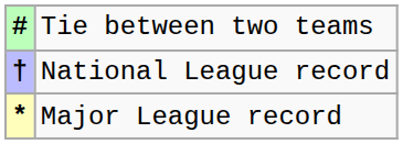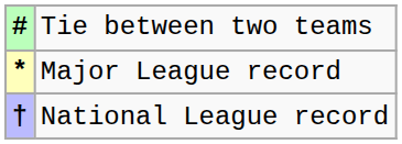 <table class="wikitable" border="1" style="font-size:90%">
 <tr>
 <th scope="row" style="background-color:#BBFFBB">#</th>
 <td>Tie between two teams</td>
 </tr>
 <tr>
+<th scope="row" style="background-color:#FFFFBB">*</th>
+<td>Major League record</td>
+</tr>
+<tr>
 <th scope="row" style="background-color:#BBBBFF">†</th>
 <td>National League record</td>
 </tr>
-<tr>
-<th scope="row" style="background-color:#FFFFBB">*</th>
-<td>Major League record</td>
-</tr>
 </table>
